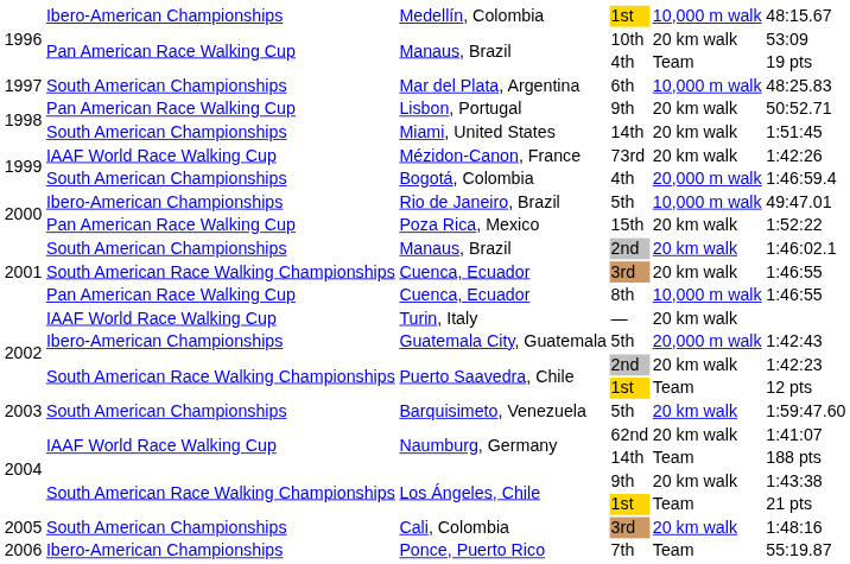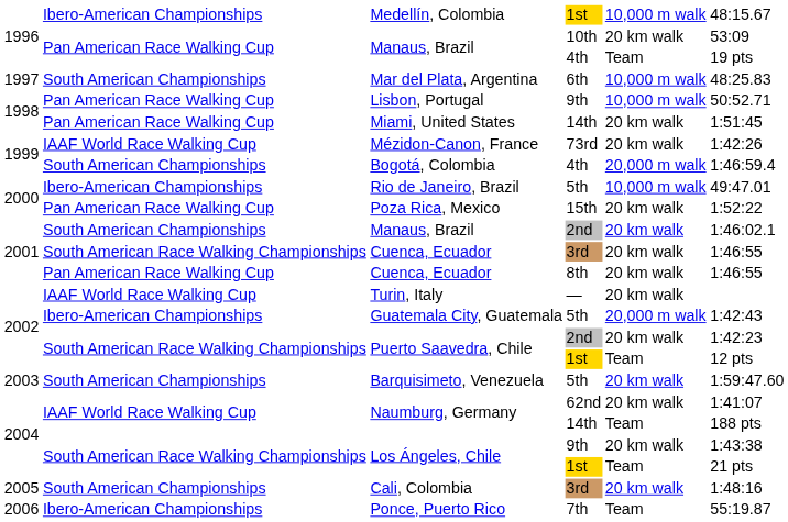 <table>
 <tr>
 <td rowspan=3>1996</td>
 <td><a href='#'>Ibero-American Championships</a></td>
 <td><a href='#'>Medellín</a>, Colombia</td>
 <td bgcolor=gold>1st</td>
 <td><a href='#'>10,000 m walk</a></td>
 <td>48:15.67</td>
 </tr>
 <tr>
 <td rowspan=2><a href='#'>Pan American Race Walking Cup</a></td>
 <td rowspan=2><a href='#'>Manaus</a>, Brazil</td>
 <td>10th</td>
 <td>20 km walk</td>
 <td>53:09</td>
 </tr>
 <tr>
 <td>4th</td>
 <td>Team</td>
 <td>19 pts</td>
 </tr>
 <tr>
 <td>1997</td>
 <td><a href='#'>South American Championships</a></td>
 <td><a href='#'>Mar del Plata</a>, Argentina</td>
 <td>6th</td>
 <td><a href='#'>10,000 m walk</a></td>
 <td>48:25.83</td>
 </tr>
 <tr>
 <td rowspan=2>1998</td>
 <td><a href='#'>Pan American Race Walking Cup</a></td>
 <td><a href='#'>Lisbon</a>, Portugal</td>
 <td>9th</td>
-<td>20 km walk</td>
+<td><a href='#'>10,000 m walk</a></td>
 <td>50:52.71</td>
 </tr>
 <tr>
-<td><a href='#'>South American Championships</a></td>
+<td><a href='#'>Pan American Race Walking Cup</a></td>
 <td><a href='#'>Miami</a>, United States</td>
 <td>14th</td>
 <td>20 km walk</td>
 <td>1:51:45</td>
 </tr>
 <tr>
 <td rowspan=2>1999</td>
 <td><a href='#'>IAAF World Race Walking Cup</a></td>
 <td><a href='#'>Mézidon-Canon</a>, France</td>
 <td>73rd</td>
 <td>20 km walk</td>
 <td>1:42:26</td>
 </tr>
 <tr>
 <td><a href='#'>South American Championships</a></td>
 <td><a href='#'>Bogotá</a>, Colombia</td>
 <td>4th</td>
 <td><a href='#'>20,000 m walk</a></td>
 <td>1:46:59.4</td>
 </tr>
 <tr>
 <td rowspan=2>2000</td>
 <td><a href='#'>Ibero-American Championships</a></td>
 <td><a href='#'>Rio de Janeiro</a>, Brazil</td>
 <td>5th</td>
 <td><a href='#'>10,000 m walk</a></td>
 <td>49:47.01</td>
 </tr>
 <tr>
 <td><a href='#'>Pan American Race Walking Cup</a></td>
 <td><a href='#'>Poza Rica</a>, Mexico</td>
 <td>15th</td>
 <td>20 km walk</td>
 <td>1:52:22</td>
 </tr>
 <tr>
 <td rowspan=3>2001</td>
 <td><a href='#'>South American Championships</a></td>
 <td><a href='#'>Manaus</a>, Brazil</td>
 <td bgcolor=silver>2nd</td>
 <td><a href='#'>20 km walk</a></td>
 <td>1:46:02.1</td>
 </tr>
 <tr>
 <td><a href='#'>South American Race Walking Championships</a></td>
 <td><a href='#'>Cuenca, Ecuador</a></td>
 <td bgcolor=cc9966>3rd</td>
 <td>20 km walk</td>
 <td>1:46:55</td>
 </tr>
 <tr>
 <td><a href='#'>Pan American Race Walking Cup</a></td>
 <td><a href='#'>Cuenca, Ecuador</a></td>
 <td>8th</td>
-<td><a href='#'>10,000 m walk</a></td>
+<td>20 km walk</td>
 <td>1:46:55</td>
 </tr>
 <tr>
 <td rowspan=4>2002</td>
 <td><a href='#'>IAAF World Race Walking Cup</a></td>
 <td><a href='#'>Turin</a>, Italy</td>
 <td>—</td>
 <td>20 km walk</td>
 <td></td>
 </tr>
 <tr>
 <td><a href='#'>Ibero-American Championships</a></td>
 <td><a href='#'>Guatemala City</a>, Guatemala</td>
 <td>5th</td>
 <td><a href='#'>20,000 m walk</a></td>
 <td>1:42:43</td>
 </tr>
 <tr>
 <td rowspan=2><a href='#'>South American Race Walking Championships</a></td>
 <td rowspan=2><a href='#'>Puerto Saavedra</a>, Chile</td>
 <td bgcolor=silver>2nd</td>
 <td>20 km walk</td>
 <td>1:42:23</td>
 </tr>
 <tr>
 <td bgcolor=gold>1st</td>
 <td>Team</td>
 <td>12 pts</td>
 </tr>
 <tr>
 <td>2003</td>
 <td><a href='#'>South American Championships</a></td>
 <td><a href='#'>Barquisimeto</a>, Venezuela</td>
 <td>5th</td>
 <td><a href='#'>20 km walk</a></td>
 <td>1:59:47.60</td>
 </tr>
 <tr>
 <td rowspan=4>2004</td>
 <td rowspan=2><a href='#'>IAAF World Race Walking Cup</a></td>
 <td rowspan=2><a href='#'>Naumburg</a>, Germany</td>
 <td>62nd</td>
 <td>20 km walk</td>
 <td>1:41:07</td>
 </tr>
 <tr>
 <td>14th</td>
 <td>Team</td>
 <td>188 pts</td>
 </tr>
 <tr>
 <td rowspan=2><a href='#'>South American Race Walking Championships</a></td>
 <td rowspan=2><a href='#'>Los Ángeles, Chile</a></td>
 <td>9th</td>
 <td>20 km walk</td>
 <td>1:43:38</td>
 </tr>
 <tr>
 <td bgcolor=gold>1st</td>
 <td>Team</td>
 <td>21 pts</td>
 </tr>
 <tr>
 <td>2005</td>
 <td><a href='#'>South American Championships</a></td>
 <td><a href='#'>Cali</a>, Colombia</td>
 <td bgcolor=cc9966>3rd</td>
 <td><a href='#'>20 km walk</a></td>
 <td>1:48:16</td>
 </tr>
 <tr>
 <td>2006</td>
 <td><a href='#'>Ibero-American Championships</a></td>
 <td><a href='#'>Ponce, Puerto Rico</a></td>
 <td>7th</td>
 <td>Team</td>
 <td>55:19.87</td>
 </tr>
 </table>
